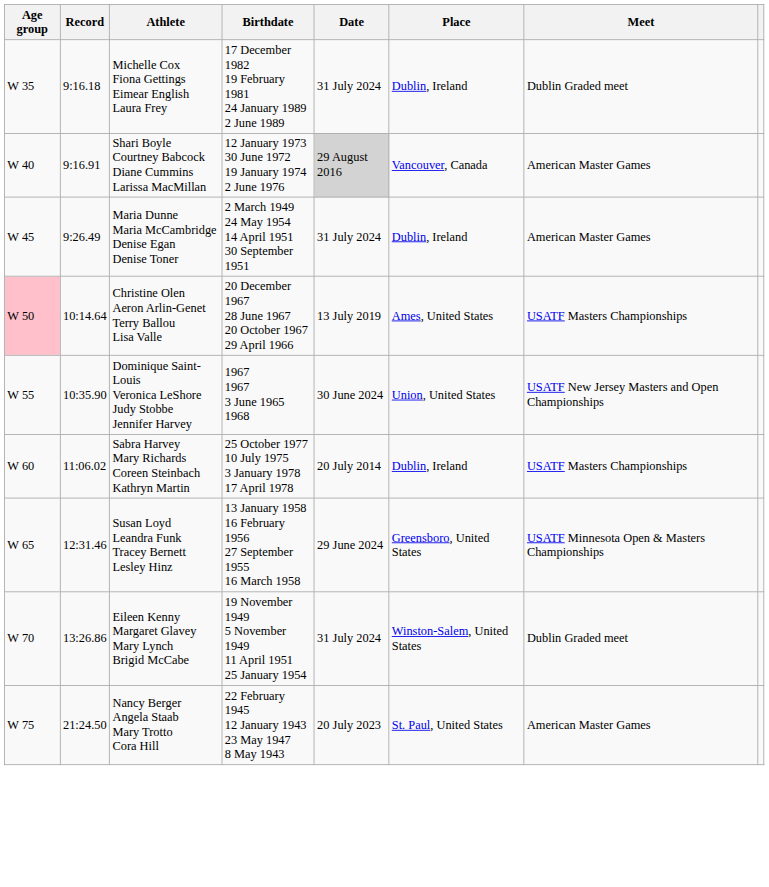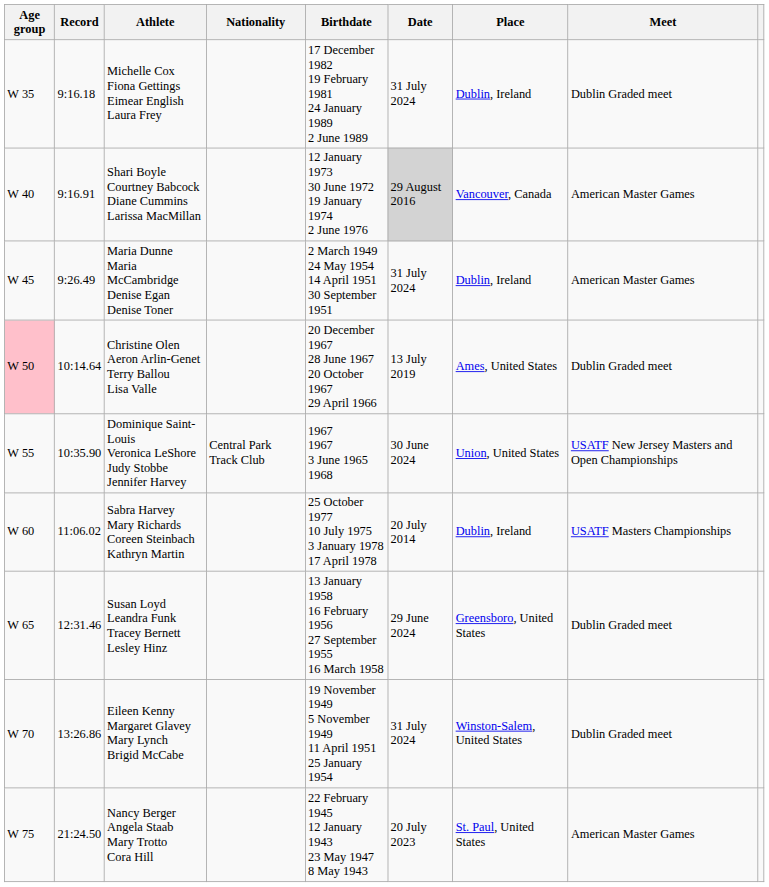 <table class="wikitable" style="font-size:90%; width: 100%;">
 <tr>
 <th>Age group</th>
 <th>Record</th>
 <th>Athlete</th>
+<th>Nationality</th>
 <th>Birthdate</th>
 <th>Date</th>
 <th>Place</th>
 <th>Meet</th>
 <th></th>
 </tr>
 <tr>
 <td>W 35</td>
 <td>9:16.18</td>
 <td>Michelle Cox<br>Fiona Gettings<br>Eimear English<br>Laura Frey</td>
+<td></td>
 <td>17 December 1982<br>19 February 1981<br>24 January 1989<br>2 June 1989</td>
 <td>31 July 2024</td>
 <td><a href='#'>Dublin</a>, Ireland</td>
 <td>Dublin Graded meet</td>
 <td></td>
 </tr>
 <tr>
 <td>W 40</td>
 <td>9:16.91</td>
 <td>Shari Boyle<br>Courtney Babcock<br>Diane Cummins<br>Larissa MacMillan</td>
+<td></td>
 <td>12 January 1973<br>30 June 1972<br>19 January 1974<br>2 June 1976</td>
 <td style="background: lightgrey;">29 August 2016</td>
 <td><a href='#'>Vancouver</a>, Canada</td>
 <td>American Master Games</td>
 <td></td>
 </tr>
 <tr>
 <td>W 45</td>
 <td>9:26.49</td>
 <td>Maria Dunne<br>Maria McCambridge<br>Denise Egan<br>Denise Toner</td>
+<td></td>
 <td>2 March 1949<br>24 May 1954<br>14 April 1951<br>30 September 1951</td>
 <td>31 July 2024</td>
 <td><a href='#'>Dublin</a>, Ireland</td>
 <td>American Master Games</td>
 <td></td>
 </tr>
 <tr>
 <td style="background: pink;">W 50</td>
 <td>10:14.64</td>
 <td>Christine Olen<br>Aeron Arlin-Genet<br>Terry Ballou<br>Lisa Valle</td>
+<td></td>
 <td>20 December 1967<br>28 June 1967<br>20 October 1967<br>29 April 1966</td>
 <td>13 July 2019</td>
 <td><a href='#'>Ames</a>, United States</td>
-<td><a href='#'>USATF</a> Masters Championships</td>
+<td>Dublin Graded meet</td>
 <td></td>
 </tr>
 <tr>
 <td>W 55</td>
 <td>10:35.90</td>
 <td>Dominique Saint-Louis<br> Veronica LeShore<br> Judy Stobbe<br> Jennifer Harvey</td>
+<td>Central Park Track Club  </td>
 <td>1967<br>1967<br>3 June 1965<br>1968</td>
 <td>30 June 2024</td>
 <td><a href='#'>Union</a>, United States</td>
 <td><a href='#'>USATF</a> New Jersey Masters and Open Championships</td>
 <td></td>
 </tr>
 <tr>
 <td>W 60</td>
 <td>11:06.02</td>
 <td>Sabra Harvey<br>Mary Richards<br>Coreen Steinbach<br>Kathryn Martin</td>
+<td></td>
 <td>25 October 1977<br>10 July 1975<br>3 January 1978<br>17 April 1978</td>
 <td>20 July 2014</td>
 <td><a href='#'>Dublin</a>, Ireland</td>
 <td><a href='#'>USATF</a> Masters Championships</td>
 <td></td>
 </tr>
 <tr>
 <td>W 65</td>
 <td>12:31.46</td>
 <td>Susan Loyd<br>Leandra Funk<br>Tracey Bernett<br>Lesley Hinz</td>
+<td></td>
 <td>13 January 1958<br>16 February 1956<br>27 September 1955<br>16 March 1958</td>
 <td>29 June 2024</td>
 <td><a href='#'>Greensboro</a>, United States</td>
-<td><a href='#'>USATF</a> Minnesota Open & Masters Championships</td>
+<td>Dublin Graded meet</td>
 <td></td>
 </tr>
 <tr>
 <td>W 70</td>
 <td>13:26.86</td>
 <td>Eileen Kenny<br>Margaret Glavey<br>Mary Lynch<br>Brigid McCabe</td>
+<td></td>
 <td>19 November 1949<br>5 November 1949<br>11 April 1951<br>25 January 1954</td>
 <td>31 July 2024</td>
 <td><a href='#'>Winston-Salem</a>, United States</td>
 <td>Dublin Graded meet</td>
 <td></td>
 </tr>
 <tr>
 <td>W 75</td>
 <td>21:24.50</td>
 <td>Nancy Berger<br>Angela Staab<br>Mary Trotto<br>Cora Hill</td>
+<td></td>
 <td>22 February 1945<br>12 January 1943<br>23 May 1947<br>8 May 1943</td>
 <td>20 July 2023</td>
 <td><a href='#'>St. Paul</a>, United States</td>
 <td>American Master Games</td>
 <td></td>
 </tr>
 </table>
